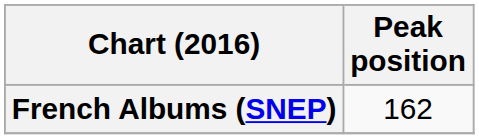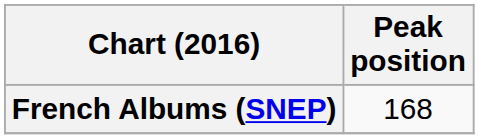 <table class="wikitable sortable plainrowheaders" style="text-align:center">
 <tr>
 <th scope="col">Chart (2016)</th>
 <th scope="col">Peak<br> position</th>
 </tr>
 <tr>
 <th scope="row">French Albums (<a href='#'>SNEP</a>)</th>
-<td>162</td>
+<td>168</td>
 </tr>
 <tr>
 </tr>
 </table>
